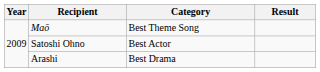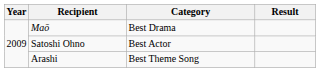 <table class="wikitable">
 <tr>
 <th>Year</th>
 <th width=150>Recipient</th>
 <th width=200>Category</th>
 <th width=90>Result</th>
 </tr>
 <tr>
 <td rowspan="3">2009</td>
 <td><em>Maō</em></td>
-<td>Best Theme Song</td>
+<td>Best Drama</td>
 <td></td>
 </tr>
 <tr>
 <td>Satoshi Ohno</td>
 <td>Best Actor</td>
 <td></td>
 </tr>
 <tr>
 <td>Arashi</td>
-<td>Best Drama</td>
+<td>Best Theme Song</td>
 <td></td>
 </tr>
 </table>
